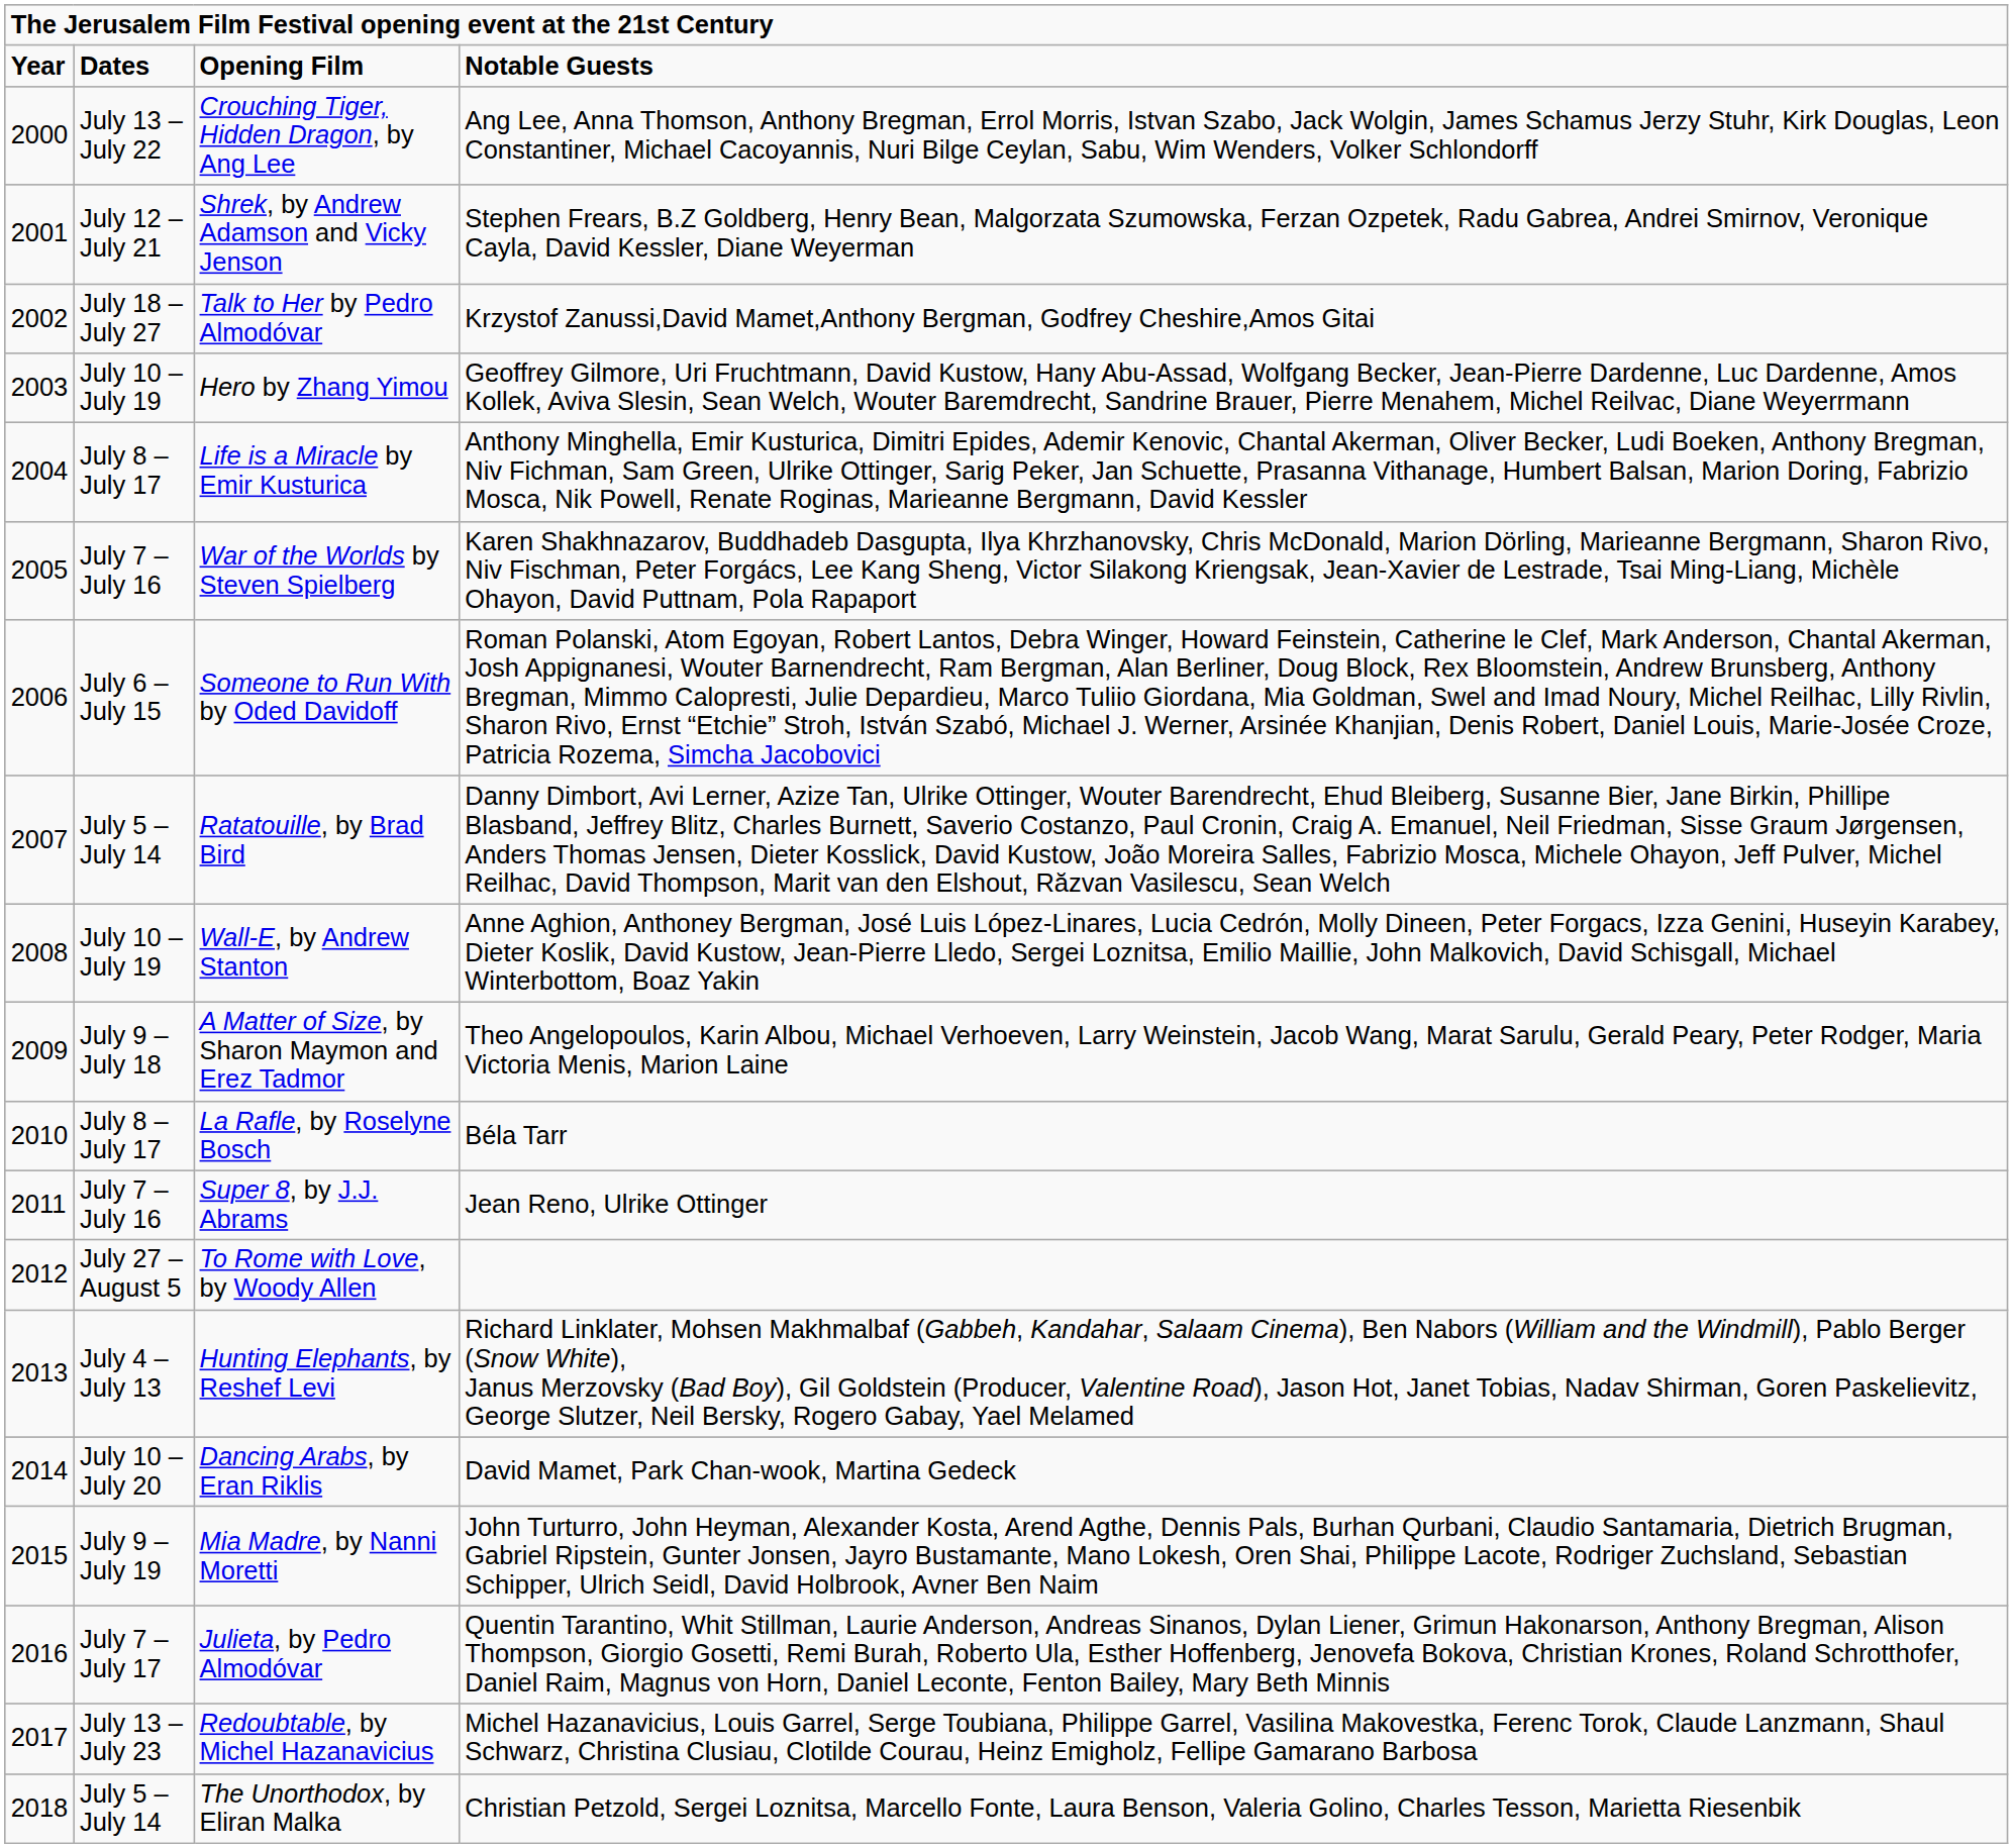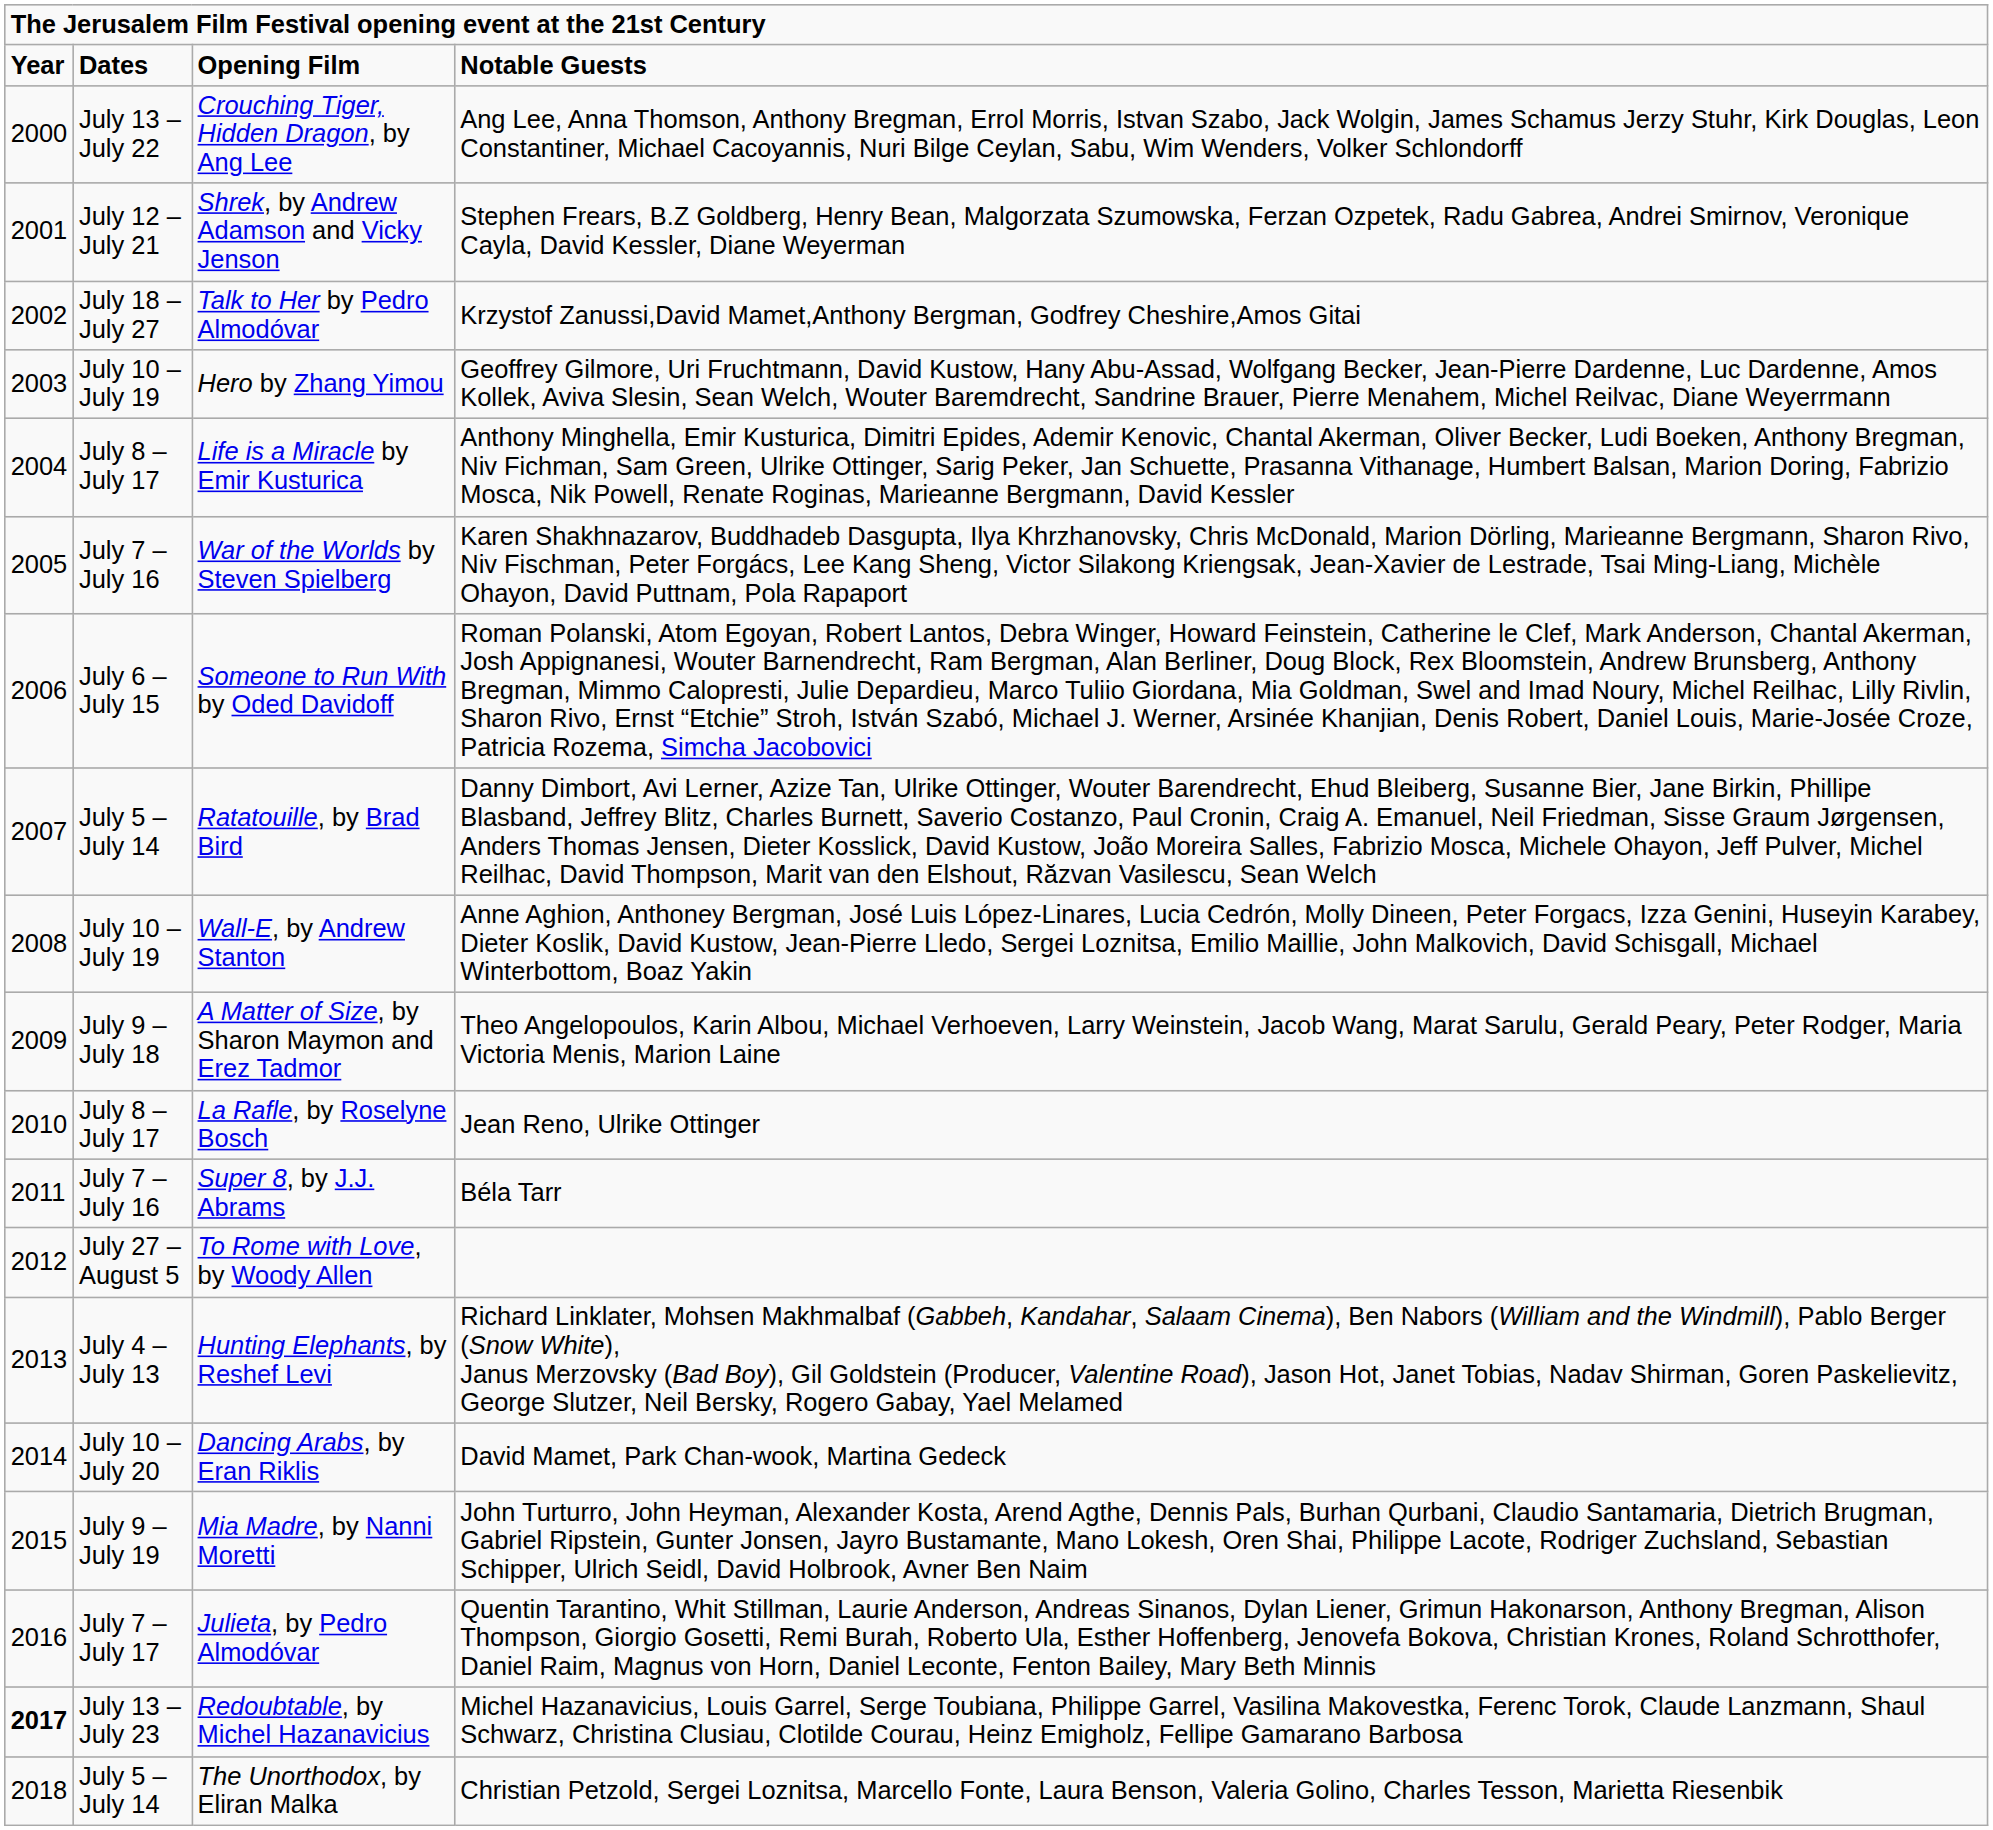 <table class="wikitable mw-collapsible mw-collapsed">
 <tr>
 <td colspan="4"><strong>The Jerusalem Film Festival opening event at the 21st Century</strong></td>
 </tr>
 <tr>
 <td><strong>Year</strong></td>
 <td><strong>Dates</strong></td>
 <td><strong>Opening Film</strong></td>
 <td><strong>Notable Guests</strong></td>
 </tr>
 <tr>
 <td>2000</td>
 <td>July 13 – July 22</td>
 <td><em><a href='#'>Crouching Tiger, Hidden Dragon</a></em>, by <a href='#'>Ang Lee</a></td>
 <td>Ang Lee, Anna  Thomson, Anthony Bregman, Errol Morris, Istvan Szabo, Jack Wolgin, James  Schamus Jerzy Stuhr, Kirk Douglas, Leon Constantiner, Michael Cacoyannis,  Nuri Bilge Ceylan, Sabu, Wim Wenders, Volker Schlondorff</td>
 </tr>
 <tr>
 <td>2001</td>
 <td>July 12 – July 21</td>
 <td><em><a href='#'>Shrek</a></em>, by  <a href='#'>Andrew Adamson</a> and <a href='#'>Vicky Jenson</a></td>
 <td>Stephen Frears, B.Z  Goldberg, Henry Bean, Malgorzata Szumowska, Ferzan Ozpetek, Radu Gabrea,  Andrei Smirnov, Veronique Cayla, David Kessler, Diane Weyerman</td>
 </tr>
 <tr>
 <td>2002</td>
 <td>July 18 – July 27</td>
 <td><em><a href='#'>Talk to Her</a></em>  by <a href='#'>Pedro Almodóvar</a></td>
 <td>Krzystof  Zanussi,David Mamet,Anthony Bergman, Godfrey Cheshire,Amos Gitai</td>
 </tr>
 <tr>
 <td>2003</td>
 <td>July 10 – July 19</td>
 <td><em>Hero</em> by  <a href='#'>Zhang Yimou</a></td>
 <td>Geoffrey Gilmore,  Uri Fruchtmann, David Kustow, Hany Abu-Assad, Wolfgang Becker, Jean-Pierre  Dardenne, Luc Dardenne, Amos Kollek, Aviva Slesin, Sean Welch, Wouter  Baremdrecht, Sandrine Brauer, Pierre Menahem, Michel Reilvac, Diane  Weyerrmann</td>
 </tr>
 <tr>
 <td>2004</td>
 <td>July 8 – July 17</td>
 <td><em><a href='#'>Life is a Miracle</a></em> by <a href='#'>Emir Kusturica</a></td>
 <td>Anthony Minghella,  Emir Kusturica, Dimitri Epides, Ademir Kenovic, Chantal Akerman, Oliver  Becker, Ludi Boeken, Anthony Bregman, Niv Fichman, Sam Green, Ulrike  Ottinger, Sarig Peker, Jan Schuette, Prasanna Vithanage, Humbert Balsan,  Marion Doring, Fabrizio Mosca, Nik Powell, Renate Roginas, Marieanne  Bergmann, David Kessler</td>
 </tr>
 <tr>
 <td>2005</td>
 <td>July 7 – July 16</td>
 <td><em><a href='#'>War of the Worlds</a></em> by <a href='#'>Steven Spielberg</a></td>
 <td>Karen Shakhnazarov,  Buddhadeb Dasgupta, Ilya Khrzhanovsky, Chris McDonald, Marion Dörling,  Marieanne Bergmann, Sharon Rivo, Niv Fischman, Peter Forgács, Lee Kang Sheng,  Victor Silakong Kriengsak, Jean-Xavier de Lestrade, Tsai Ming-Liang, Michèle  Ohayon, David Puttnam, Pola Rapaport</td>
 </tr>
 <tr>
 <td>2006</td>
 <td>July 6 – July 15</td>
 <td><em><a href='#'>Someone to Run With</a></em> by <a href='#'>Oded Davidoff</a></td>
 <td>Roman Polanski,  Atom Egoyan, Robert Lantos, Debra Winger, Howard Feinstein, Catherine le  Clef, Mark Anderson, Chantal Akerman, Josh Appignanesi, Wouter Barnendrecht,  Ram Bergman, Alan Berliner, Doug Block, Rex Bloomstein, Andrew Brunsberg,  Anthony Bregman, Mimmo Calopresti, Julie Depardieu, Marco Tuliio Giordana,  Mia Goldman, Swel and Imad Noury, Michel Reilhac, Lilly Rivlin, Sharon Rivo,  Ernst “Etchie” Stroh, István Szabó, Michael J. Werner, Arsinée Khanjian,  Denis Robert, Daniel Louis, Marie-Josée Croze, Patricia Rozema, <a href='#'>Simcha Jacobovici</a></td>
 </tr>
 <tr>
 <td>2007</td>
 <td>July 5 – July 14</td>
 <td><em><a href='#'>Ratatouille</a></em>,  by <a href='#'>Brad Bird</a></td>
 <td>Danny Dimbort, Avi  Lerner, Azize Tan, Ulrike Ottinger, Wouter Barendrecht, Ehud Bleiberg,  Susanne Bier, Jane Birkin, Phillipe Blasband, Jeffrey Blitz, Charles Burnett,  Saverio Costanzo, Paul Cronin, Craig A. Emanuel, Neil Friedman, Sisse Graum  Jørgensen, Anders Thomas Jensen, Dieter Kosslick, David Kustow, João Moreira  Salles, Fabrizio Mosca, Michele Ohayon, Jeff Pulver, Michel Reilhac, David  Thompson, Marit van den Elshout, Răzvan Vasilescu, Sean Welch</td>
 </tr>
 <tr>
 <td>2008</td>
 <td>July 10 – July 19</td>
 <td><a href='#'><em>Wall-E</em></a>, by  <a href='#'>Andrew Stanton</a></td>
 <td>Anne Aghion,  Anthoney Bergman, José Luis López-Linares, Lucia Cedrón, Molly Dineen,  Peter Forgacs, Izza Genini, Huseyin Karabey, Dieter Koslik, David Kustow,  Jean-Pierre Lledo, Sergei Loznitsa, Emilio Maillie, John Malkovich, David  Schisgall, Michael Winterbottom, Boaz Yakin</td>
 </tr>
 <tr>
 <td>2009</td>
 <td>July 9 – July 18</td>
 <td><em><a href='#'>A Matter of Size</a></em>,  by Sharon Maymon and <a href='#'>Erez Tadmor</a></td>
 <td>Theo Angelopoulos,  Karin Albou, Michael Verhoeven, Larry Weinstein, Jacob Wang, Marat Sarulu,  Gerald Peary, Peter Rodger, Maria Victoria Menis, Marion Laine</td>
 </tr>
 <tr>
 <td>2010</td>
 <td>July 8 – July 17</td>
 <td><em><a href='#'>La Rafle</a></em>, by  <a href='#'>Roselyne Bosch</a></td>
-<td>Béla Tarr</td>
+<td>Jean Reno, Ulrike  Ottinger</td>
 </tr>
 <tr>
 <td>2011</td>
 <td>July 7 – July 16</td>
 <td><a href='#'><em>Super 8</em></a>, by  <a href='#'>J.J. Abrams</a></td>
-<td>Jean Reno, Ulrike  Ottinger</td>
+<td>Béla Tarr</td>
 </tr>
 <tr>
 <td>2012</td>
 <td>July 27 – August 5</td>
 <td><em><a href='#'>To Rome with Love</a></em>, by <a href='#'>Woody Allen</a></td>
 <td></td>
 </tr>
 <tr>
 <td>2013</td>
 <td>July 4 – July 13</td>
 <td><em><a href='#'>Hunting Elephants</a></em>, by <a href='#'>Reshef Levi</a></td>
 <td>Richard Linklater,  Mohsen Makhmalbaf (<em>Gabbeh</em>, <em>Kandahar</em>, <em>Salaam Cinema</em>), Ben  Nabors (<em>William and the Windmill</em>), Pablo Berger (<em>Snow White</em>),<br>Janus Merzovsky (<em>Bad  Boy</em>), Gil Goldstein (Producer, <em>Valentine Road</em>), Jason Hot, Janet  Tobias, Nadav Shirman, Goren Paskelievitz, George Slutzer, Neil Bersky,  Rogero Gabay, Yael Melamed</td>
 </tr>
 <tr>
 <td>2014</td>
 <td>July 10 – July 20</td>
 <td><em><a href='#'>Dancing Arabs</a></em>,  by <a href='#'>Eran Riklis</a></td>
 <td>David Mamet, Park  Chan-wook, Martina Gedeck</td>
 </tr>
 <tr>
 <td>2015</td>
 <td>July 9 – July 19</td>
 <td><em><a href='#'>Mia Madre</a></em>,  by <a href='#'>Nanni Moretti</a></td>
 <td>John Turturro, John  Heyman, Alexander Kosta, Arend Agthe, Dennis Pals, Burhan Qurbani, Claudio  Santamaria, Dietrich Brugman, Gabriel Ripstein, Gunter Jonsen, Jayro  Bustamante, Mano Lokesh, Oren Shai, Philippe Lacote, Rodriger Zuchsland,  Sebastian Schipper, Ulrich Seidl, David Holbrook, Avner Ben Naim</td>
 </tr>
 <tr>
 <td>2016</td>
 <td>July 7 – July 17</td>
 <td><em><a href='#'>Julieta</a></em>, by  <a href='#'>Pedro Almodóvar</a></td>
 <td>Quentin Tarantino, Whit  Stillman, Laurie Anderson, Andreas Sinanos, Dylan Liener, Grimun Hakonarson,  Anthony Bregman, Alison Thompson, Giorgio Gosetti, Remi Burah, Roberto Ula,  Esther Hoffenberg, Jenovefa Bokova, Christian Krones, Roland Schrotthofer,  Daniel Raim, Magnus von Horn, Daniel Leconte, Fenton Bailey, Mary Beth Minnis</td>
 </tr>
 <tr>
-<td>2017</td>
+<td><strong>2017</strong></td>
 <td>July 13 – July 23</td>
 <td><em><a href='#'>Redoubtable</a></em>,  by <a href='#'>Michel Hazanavicius</a></td>
 <td>Michel  Hazanavicius, Louis Garrel, Serge Toubiana, Philippe Garrel, Vasilina  Makovestka, Ferenc Torok, Claude Lanzmann, Shaul Schwarz, Christina Clusiau,  Clotilde Courau, Heinz Emigholz, Fellipe Gamarano Barbosa</td>
 </tr>
 <tr>
 <td>2018</td>
 <td>July 5 – July 14</td>
 <td><em>The Unorthodox</em>,  by Eliran Malka</td>
 <td>Christian Petzold,  Sergei Loznitsa, Marcello Fonte, Laura Benson, Valeria Golino, Charles  Tesson, Marietta Riesenbik</td>
 </tr>
 </table>
